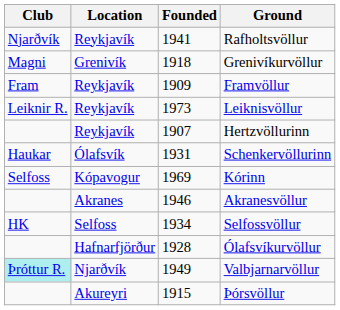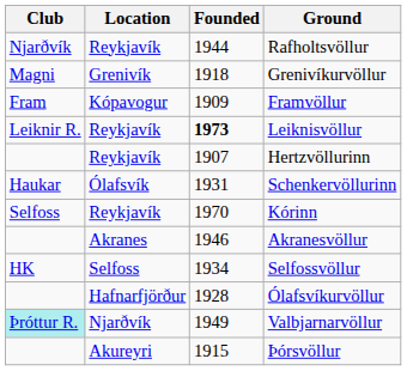 <table class="wikitable sortable">
 <tr>
 <th>Club</th>
 <th>Location</th>
 <th>Founded</th>
 <th>Ground</th>
 </tr>
 <tr>
 <td><a href='#'>Njarðvík</a></td>
 <td><a href='#'>Reykjavík</a></td>
-<td>1941</td>
+<td>1944</td>
 <td>Rafholtsvöllur</td>
 </tr>
 <tr>
 <td><a href='#'>Magni</a></td>
 <td><a href='#'>Grenivík</a></td>
 <td>1918</td>
 <td>Grenivíkurvöllur</td>
 </tr>
 <tr>
 <td><a href='#'>Fram</a></td>
-<td><a href='#'>Reykjavík</a></td>
+<td><a href='#'>Kópavogur</a></td>
 <td>1909</td>
 <td><a href='#'>Framvöllur</a></td>
 </tr>
 <tr>
 <td><a href='#'>Leiknir R.</a></td>
 <td><a href='#'>Reykjavík</a></td>
-<td>1973</td>
+<td><strong>1973</strong></td>
 <td><a href='#'>Leiknisvöllur</a></td>
 </tr>
 <tr>
 <td></td>
 <td><a href='#'>Reykjavík</a></td>
 <td>1907</td>
 <td>Hertzvöllurinn</td>
 </tr>
 <tr>
 <td><a href='#'>Haukar</a></td>
 <td><a href='#'>Ólafsvík</a></td>
 <td>1931</td>
 <td><a href='#'>Schenkervöllurinn</a></td>
 </tr>
 <tr>
 <td><a href='#'>Selfoss</a></td>
-<td><a href='#'>Kópavogur</a></td>
-<td>1969</td>
+<td><a href='#'>Reykjavík</a></td>
+<td>1970</td>
 <td><a href='#'>Kórinn</a></td>
 </tr>
 <tr>
 <td></td>
 <td><a href='#'>Akranes</a></td>
 <td>1946</td>
 <td><a href='#'>Akranesvöllur</a></td>
 </tr>
 <tr>
 <td><a href='#'>HK</a></td>
 <td><a href='#'>Selfoss</a></td>
 <td>1934</td>
 <td><a href='#'>Selfossvöllur</a></td>
 </tr>
 <tr>
 <td></td>
 <td><a href='#'>Hafnarfjörður</a></td>
 <td>1928</td>
 <td><a href='#'>Ólafsvíkurvöllur</a></td>
 </tr>
 <tr>
 <td style="background: paleturquoise;"><a href='#'>Þróttur R.</a></td>
 <td><a href='#'>Njarðvík</a></td>
 <td>1949</td>
 <td><a href='#'>Valbjarnarvöllur</a></td>
 </tr>
 <tr>
 <td></td>
 <td><a href='#'>Akureyri</a></td>
 <td>1915</td>
 <td><a href='#'>Þórsvöllur</a></td>
 </tr>
 </table>
